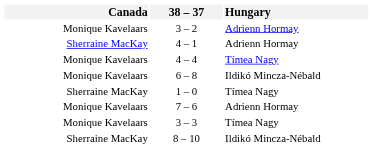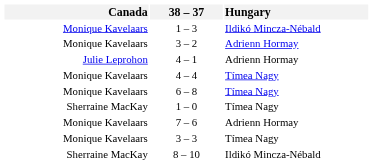 <table style="font-size:90%">
 <tr style="font-size:110%; background:#f2f2f2">
 <td style="width:12em" align=right><strong>Canada</strong> </td>
 <td style="width:6em" align=center><strong>38 – 37</strong></td>
 <td style="width:12em"> <strong>Hungary</strong></td>
 </tr>
 <tr>
+<td align=right><a href='#'>Monique Kavelaars</a></td>
+<td align=center>1 – 3</td>
+<td><a href='#'>Ildikó Mincza-Nébald</a></td>
+</tr>
+<tr>
 <td align=right>Monique Kavelaars</td>
 <td align=center>3 – 2</td>
 <td><a href='#'>Adrienn Hormay</a></td>
 </tr>
 <tr>
-<td align=right><a href='#'>Sherraine MacKay</a></td>
+<td align=right><a href='#'>Julie Leprohon</a></td>
 <td align=center>4 – 1</td>
 <td>Adrienn Hormay</td>
 </tr>
 <tr>
 <td align=right>Monique Kavelaars</td>
 <td align=center>4 – 4</td>
 <td><a href='#'>Tímea Nagy</a></td>
 </tr>
 <tr>
 <td align=right>Monique Kavelaars</td>
 <td align=center>6 – 8</td>
-<td>Ildikó Mincza-Nébald</td>
+<td><a href='#'>Tímea Nagy</a></td>
 </tr>
 <tr>
 <td align=right>Sherraine MacKay</td>
 <td align=center>1 – 0</td>
 <td>Tímea Nagy</td>
 </tr>
 <tr>
 <td align=right>Monique Kavelaars</td>
 <td align=center>7 – 6</td>
 <td>Adrienn Hormay</td>
 </tr>
 <tr>
 <td align=right>Monique Kavelaars</td>
 <td align=center>3 – 3</td>
 <td>Tímea Nagy</td>
 </tr>
 <tr>
 <td align=right>Sherraine MacKay</td>
 <td align=center>8 – 10</td>
 <td>Ildikó Mincza-Nébald</td>
 </tr>
 </table>
